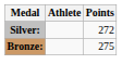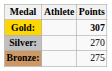 <table class="wikitable">
 <tr>
 <th>Medal</th>
 <th>Athlete</th>
 <th>Points</th>
 </tr>
 <tr>
+<td style="text-align:center;background-color:gold;"><strong>Gold:</strong></td>
+<td><strong></strong></td>
+<td align="right"><strong>307</strong></td>
+</tr>
+<tr>
 <td style="text-align:center;background-color:silver;"><strong>Silver:</strong></td>
 <td></td>
-<td align="right">272</td>
+<td align="right">270</td>
 </tr>
 <tr>
 <td style="text-align:center;background-color:#CC9966;"><strong>Bronze:</strong></td>
 <td></td>
 <td align="right">275</td>
 </tr>
 </table>
